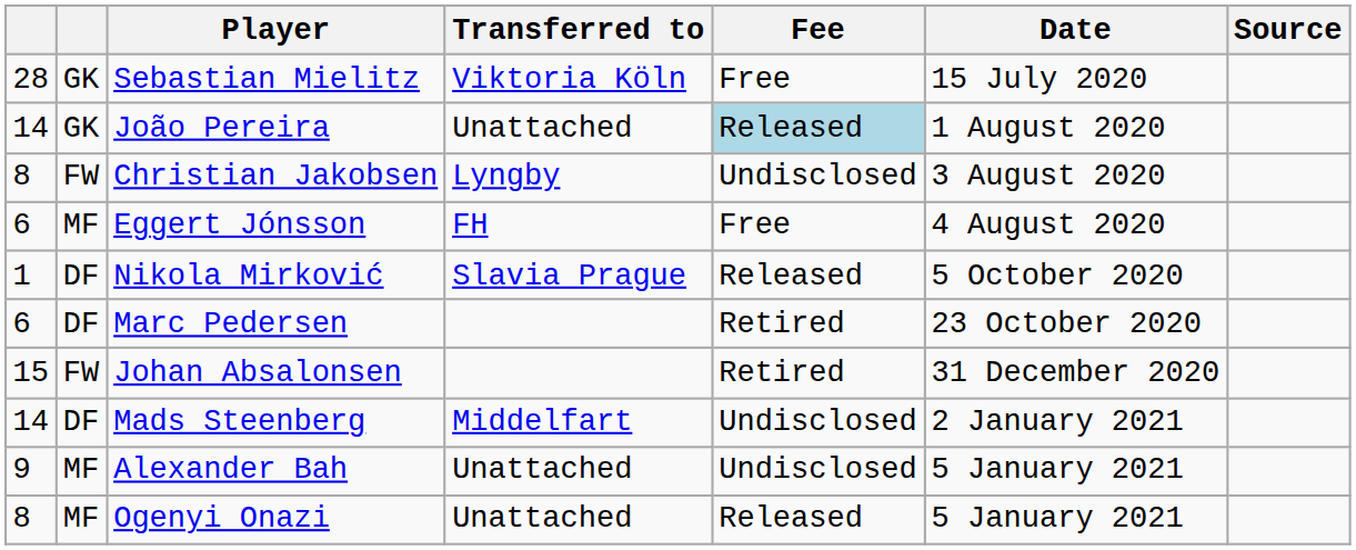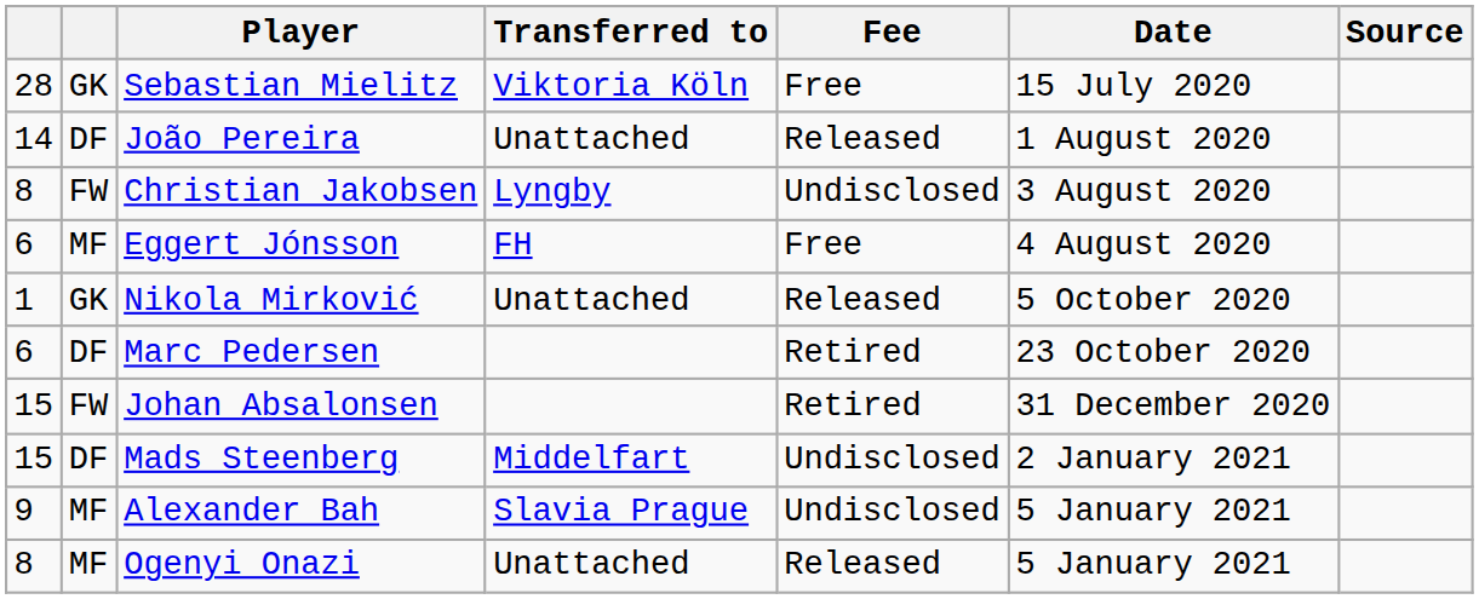 <table class="wikitable plainrowheaders sortable">
 <tr>
 <th></th>
 <th></th>
 <th scope=col>Player</th>
 <th>Transferred to</th>
 <th !scope=col; style="width: 65px;">Fee</th>
 <th scope=col>Date</th>
 <th scope=col>Source</th>
 </tr>
 <tr>
 <td>28</td>
 <td>GK</td>
 <td> <a href='#'>Sebastian Mielitz</a></td>
 <td> <a href='#'>Viktoria Köln</a></td>
 <td>Free</td>
 <td>15 July 2020</td>
 <td></td>
 </tr>
 <tr>
 <td>14</td>
-<td>GK</td>
+<td>DF</td>
 <td> <a href='#'>João Pereira</a></td>
 <td>Unattached</td>
-<td style="background: lightblue;">Released</td>
+<td>Released</td>
 <td>1 August 2020</td>
 <td></td>
 </tr>
 <tr>
 <td>8</td>
 <td>FW</td>
 <td> <a href='#'>Christian Jakobsen</a></td>
 <td> <a href='#'>Lyngby</a></td>
 <td>Undisclosed</td>
 <td>3 August 2020</td>
 <td></td>
 </tr>
 <tr>
 <td>6</td>
 <td>MF</td>
 <td> <a href='#'>Eggert Jónsson</a></td>
 <td> <a href='#'>FH</a></td>
 <td>Free</td>
 <td>4 August 2020</td>
 <td></td>
 </tr>
 <tr>
 <td>1</td>
-<td>DF</td>
+<td>GK</td>
 <td> <a href='#'>Nikola Mirković</a></td>
-<td> <a href='#'>Slavia Prague</a></td>
+<td>Unattached</td>
 <td>Released</td>
 <td>5 October 2020</td>
 <td></td>
 </tr>
 <tr>
 <td>6</td>
 <td>DF</td>
 <td> <a href='#'>Marc Pedersen</a></td>
 <td></td>
 <td>Retired</td>
 <td>23 October 2020</td>
 <td></td>
 </tr>
 <tr>
 <td>15</td>
 <td>FW</td>
 <td> <a href='#'>Johan Absalonsen</a></td>
 <td></td>
 <td>Retired</td>
 <td>31 December 2020</td>
 <td></td>
 </tr>
 <tr>
-<td>14</td>
+<td>15</td>
 <td>DF</td>
 <td> <a href='#'>Mads Steenberg</a></td>
 <td> <a href='#'>Middelfart</a></td>
 <td>Undisclosed</td>
 <td>2 January 2021</td>
 <td></td>
 </tr>
 <tr>
 <td>9</td>
 <td>MF</td>
 <td> <a href='#'>Alexander Bah</a></td>
-<td>Unattached</td>
+<td> <a href='#'>Slavia Prague</a></td>
 <td>Undisclosed</td>
 <td>5 January 2021</td>
 <td></td>
 </tr>
 <tr>
 <td>8</td>
 <td>MF</td>
 <td> <a href='#'>Ogenyi Onazi</a></td>
 <td>Unattached</td>
 <td>Released</td>
 <td>5 January 2021</td>
 <td></td>
 </tr>
 </table>
